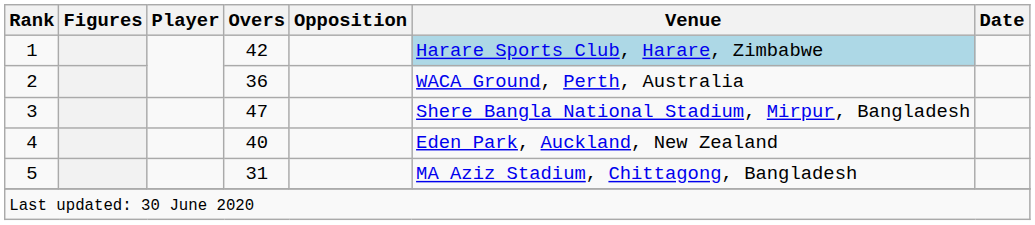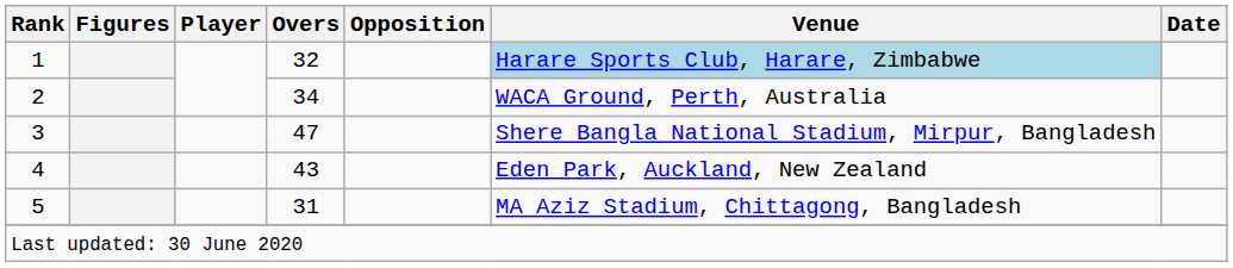 <table class="wikitable plainrowheaders sortable">
 <tr>
 <th scope=col>Rank</th>
 <th scope=col>Figures</th>
 <th scope=col>Player</th>
 <th scope=col>Overs</th>
 <th scope=col>Opposition</th>
 <th scope=col>Venue</th>
 <th scope=col>Date</th>
 </tr>
 <tr>
 <td align=center>1</td>
 <th scope=row style=text-align:center;></th>
 <td rowspan=2></td>
-<td align=center>42</td>
+<td align=center>32</td>
 <td></td>
 <td style="background: lightblue;"><a href='#'>Harare Sports Club</a>, <a href='#'>Harare</a>, Zimbabwe</td>
 <td></td>
 </tr>
 <tr>
 <td align=center>2</td>
 <th scope=row style=text-align:center;></th>
-<td align=center>36</td>
+<td align=center>34</td>
 <td></td>
 <td><a href='#'>WACA Ground</a>, <a href='#'>Perth</a>, Australia</td>
 <td></td>
 </tr>
 <tr>
 <td align=center>3</td>
 <th scope=row style=text-align:center;></th>
 <td></td>
 <td align=center>47</td>
 <td></td>
 <td><a href='#'>Shere Bangla National Stadium</a>, <a href='#'>Mirpur</a>, Bangladesh</td>
 <td></td>
 </tr>
 <tr>
 <td align=center>4</td>
 <th scope=row style=text-align:center;></th>
 <td></td>
-<td align=center>40</td>
+<td align=center>43</td>
 <td></td>
 <td><a href='#'>Eden Park</a>, <a href='#'>Auckland</a>, New Zealand</td>
 <td></td>
 </tr>
 <tr>
 <td align=center>5</td>
 <th scope=row style=text-align:center;></th>
 <td></td>
 <td align=center>31</td>
 <td></td>
 <td><a href='#'>MA Aziz Stadium</a>, <a href='#'>Chittagong</a>, Bangladesh</td>
 <td></td>
 </tr>
 <tr>
 </tr>
 <tr class=sortbottom>
 <td colspan=7><small>Last updated: 30 June 2020</small></td>
 </tr>
 </table>
